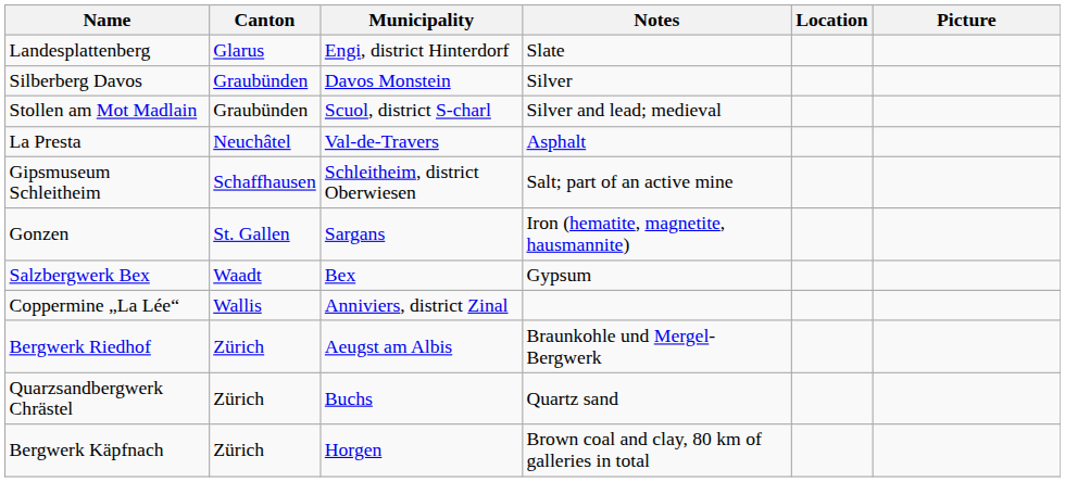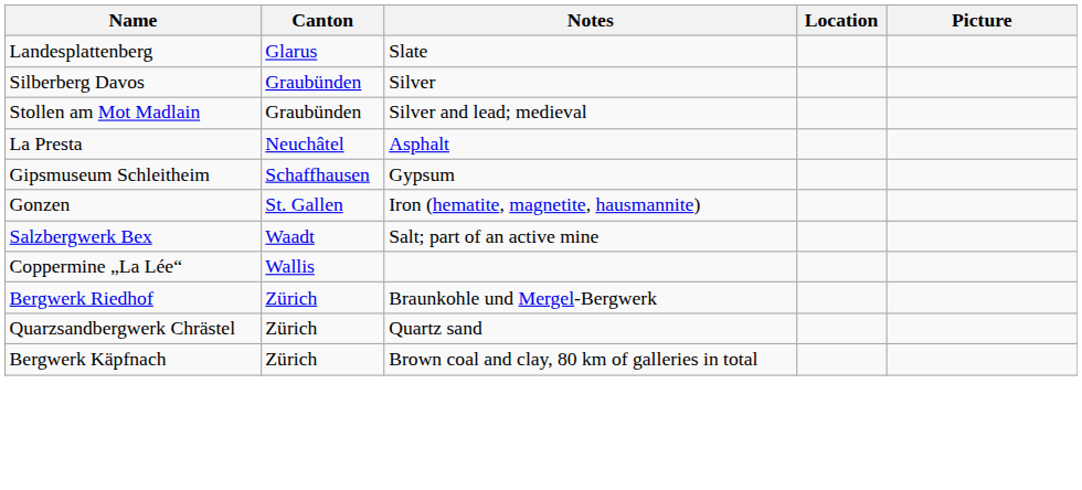 <table class="wikitable sortable" style="width:100%">
 <tr>
 <th>Name</th>
 <th>Canton</th>
-<th>Municipality</th>
 <th class="unsortable">Notes</th>
 <th class="unsortable">Location</th>
 <th class="unsortable" style="width:150px">Picture</th>
 </tr>
 <tr>
 <td>Landesplattenberg</td>
 <td><a href='#'>Glarus</a></td>
-<td><a href='#'>Engi</a>, district Hinterdorf</td>
 <td>Slate</td>
 <td></td>
 <td></td>
 </tr>
 <tr>
 <td>Silberberg Davos</td>
 <td><a href='#'>Graubünden</a></td>
-<td><a href='#'>Davos Monstein</a></td>
 <td>Silver</td>
 <td></td>
 <td></td>
 </tr>
 <tr>
 <td>Stollen am <a href='#'>Mot Madlain</a></td>
 <td>Graubünden</td>
-<td><a href='#'>Scuol</a>, district <a href='#'>S-charl</a></td>
 <td>Silver and lead; medieval</td>
 <td></td>
 <td></td>
 </tr>
 <tr>
 <td>La Presta</td>
 <td><a href='#'>Neuchâtel</a></td>
-<td><a href='#'>Val-de-Travers</a></td>
 <td><a href='#'>Asphalt</a></td>
 <td></td>
 <td></td>
 </tr>
 <tr>
 <td>Gipsmuseum Schleitheim</td>
 <td><a href='#'>Schaffhausen</a></td>
-<td><a href='#'>Schleitheim</a>, district Oberwiesen</td>
-<td>Salt; part of an active mine</td>
+<td>Gypsum</td>
 <td></td>
 <td></td>
 </tr>
 <tr>
 <td>Gonzen</td>
 <td><a href='#'>St. Gallen</a></td>
-<td><a href='#'>Sargans</a></td>
 <td>Iron (<a href='#'>hematite</a>, <a href='#'>magnetite</a>, <a href='#'>hausmannite</a>)</td>
 <td></td>
 <td></td>
 </tr>
 <tr>
 <td><a href='#'>Salzbergwerk Bex</a></td>
 <td><a href='#'>Waadt</a></td>
-<td><a href='#'>Bex</a></td>
-<td>Gypsum</td>
+<td>Salt; part of an active mine</td>
 <td></td>
 <td></td>
 </tr>
 <tr>
 <td>Coppermine „La Lée“</td>
 <td><a href='#'>Wallis</a></td>
-<td><a href='#'>Anniviers</a>, district <a href='#'>Zinal</a></td>
 <td></td>
 <td></td>
 <td></td>
 </tr>
 <tr>
 <td><a href='#'>Bergwerk Riedhof</a></td>
 <td><a href='#'>Zürich</a></td>
-<td><a href='#'>Aeugst am Albis</a></td>
 <td>Braunkohle und <a href='#'>Mergel</a>-Bergwerk</td>
 <td></td>
 <td></td>
 </tr>
 <tr>
 <td>Quarzsandbergwerk Chrästel</td>
 <td>Zürich</td>
-<td><a href='#'>Buchs</a></td>
 <td>Quartz sand</td>
 <td></td>
 <td></td>
 </tr>
 <tr>
 <td>Bergwerk Käpfnach</td>
 <td>Zürich</td>
-<td><a href='#'>Horgen</a></td>
 <td>Brown coal and clay, 80 km of galleries in total</td>
 <td></td>
 <td></td>
 </tr>
 </table>
